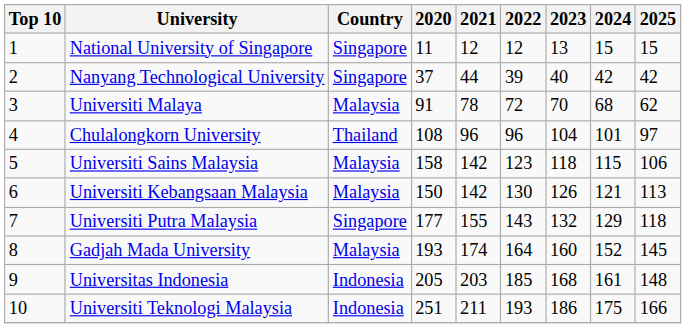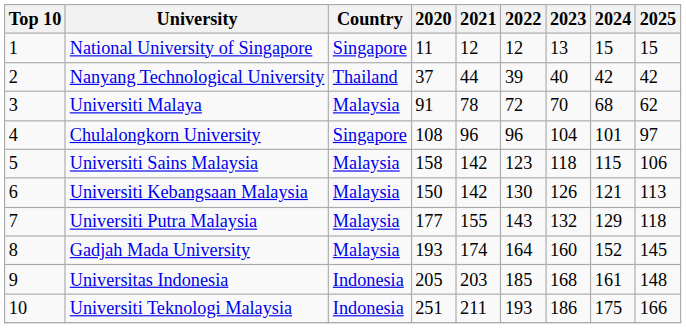 <table class="wikitable sortable">
 <tr>
 <th>Top 10</th>
 <th>University</th>
 <th>Country</th>
 <th>2020</th>
 <th>2021</th>
 <th>2022</th>
 <th>2023</th>
 <th>2024</th>
 <th>2025</th>
 </tr>
 <tr>
 <td>1</td>
 <td> <a href='#'>National University of Singapore</a></td>
 <td><a href='#'>Singapore</a></td>
 <td>11</td>
 <td>12</td>
 <td>12</td>
 <td>13</td>
 <td>15</td>
 <td>15</td>
 </tr>
 <tr>
 <td>2</td>
 <td> <a href='#'>Nanyang Technological University</a></td>
-<td><a href='#'>Singapore</a></td>
+<td><a href='#'>Thailand</a></td>
 <td>37</td>
 <td>44</td>
 <td>39</td>
 <td>40</td>
 <td>42</td>
 <td>42</td>
 </tr>
 <tr>
 <td>3</td>
 <td> <a href='#'>Universiti Malaya</a></td>
 <td><a href='#'>Malaysia</a></td>
 <td>91</td>
 <td>78</td>
 <td>72</td>
 <td>70</td>
 <td>68</td>
 <td>62</td>
 </tr>
 <tr>
 <td>4</td>
 <td> <a href='#'>Chulalongkorn University</a></td>
-<td><a href='#'>Thailand</a></td>
+<td><a href='#'>Singapore</a></td>
 <td>108</td>
 <td>96</td>
 <td>96</td>
 <td>104</td>
 <td>101</td>
 <td>97</td>
 </tr>
 <tr>
 <td>5</td>
 <td> <a href='#'>Universiti Sains Malaysia</a></td>
 <td><a href='#'>Malaysia</a></td>
 <td>158</td>
 <td>142</td>
 <td>123</td>
 <td>118</td>
 <td>115</td>
 <td>106</td>
 </tr>
 <tr>
 <td>6</td>
 <td> <a href='#'>Universiti Kebangsaan Malaysia</a></td>
 <td><a href='#'>Malaysia</a></td>
 <td>150</td>
 <td>142</td>
 <td>130</td>
 <td>126</td>
 <td>121</td>
 <td>113</td>
 </tr>
 <tr>
 <td>7</td>
 <td> <a href='#'>Universiti Putra Malaysia</a></td>
-<td><a href='#'>Singapore</a></td>
+<td><a href='#'>Malaysia</a></td>
 <td>177</td>
 <td>155</td>
 <td>143</td>
 <td>132</td>
 <td>129</td>
 <td>118</td>
 </tr>
 <tr>
 <td>8</td>
 <td> <a href='#'>Gadjah Mada University</a></td>
 <td><a href='#'>Malaysia</a></td>
 <td>193</td>
 <td>174</td>
 <td>164</td>
 <td>160</td>
 <td>152</td>
 <td>145</td>
 </tr>
 <tr>
 <td>9</td>
 <td> <a href='#'>Universitas Indonesia</a></td>
 <td><a href='#'>Indonesia</a></td>
 <td>205</td>
 <td>203</td>
 <td>185</td>
 <td>168</td>
 <td>161</td>
 <td>148</td>
 </tr>
 <tr>
 <td>10</td>
 <td> <a href='#'>Universiti Teknologi Malaysia</a></td>
 <td><a href='#'>Indonesia</a></td>
 <td>251</td>
 <td>211</td>
 <td>193</td>
 <td>186</td>
 <td>175</td>
 <td>166</td>
 </tr>
 <tr>
 </tr>
 </table>
